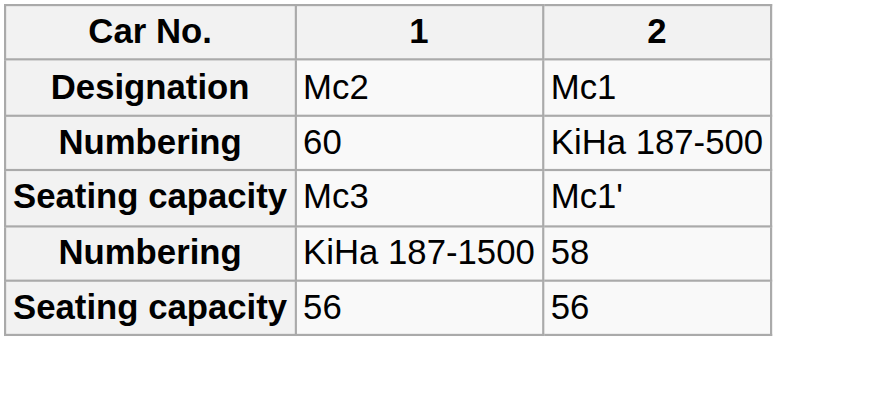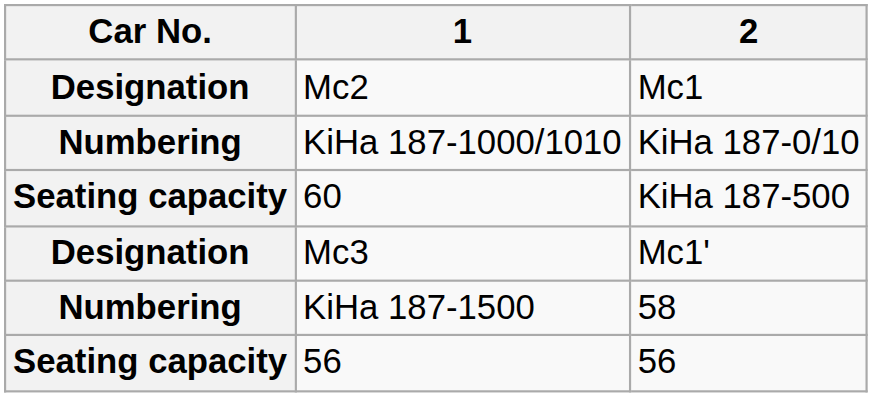 <table class="wikitable">
 <tr>
 <th>Car No.</th>
 <th>1</th>
 <th>2</th>
 </tr>
 <tr>
 <th>Designation</th>
 <td>Mc2</td>
 <td>Mc1</td>
 </tr>
 <tr>
 <th>Numbering</th>
+<td>KiHa 187-1000/1010</td>
+<td>KiHa 187-0/10</td>
+</tr>
+<tr>
+<th>Seating capacity</th>
 <td>60</td>
 <td>KiHa 187-500</td>
 </tr>
 <tr>
-<th>Seating capacity</th>
+<th>Designation</th>
 <td>Mc3</td>
 <td>Mc1'</td>
 </tr>
 <tr>
 <th>Numbering</th>
 <td>KiHa 187-1500</td>
 <td>58</td>
 </tr>
 <tr>
 <th>Seating capacity</th>
 <td>56</td>
 <td>56</td>
 </tr>
 </table>
